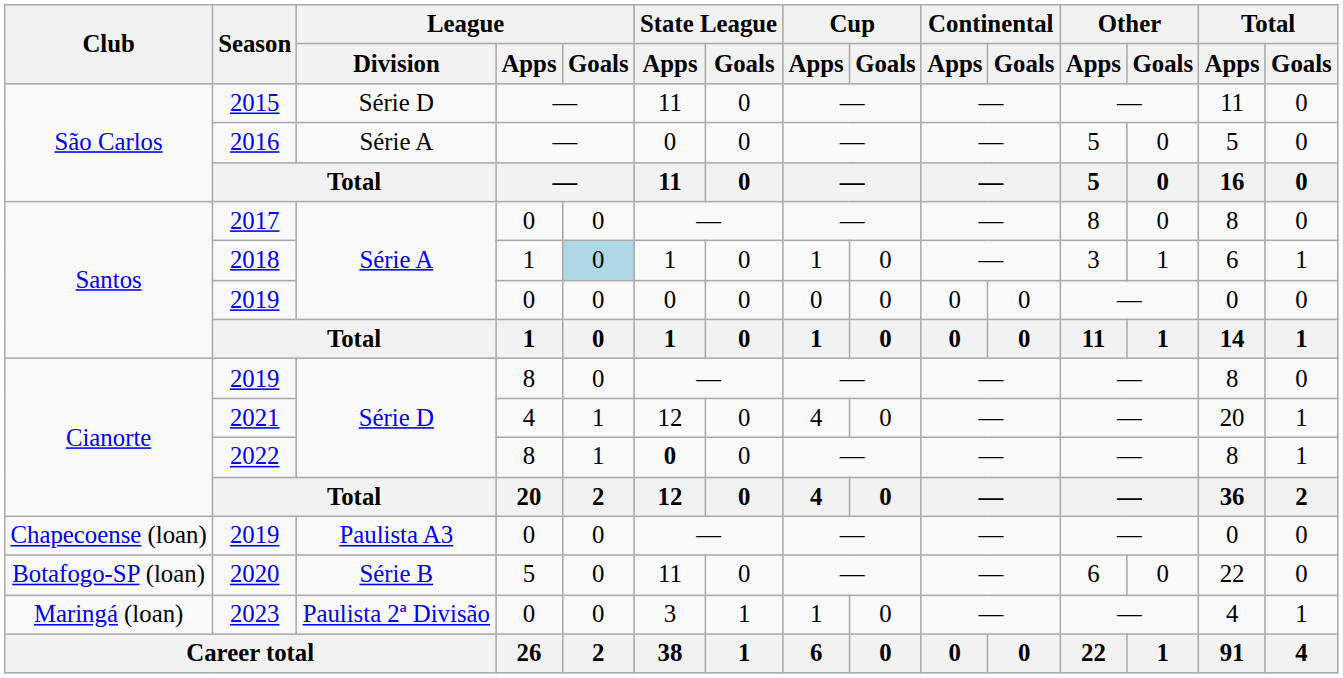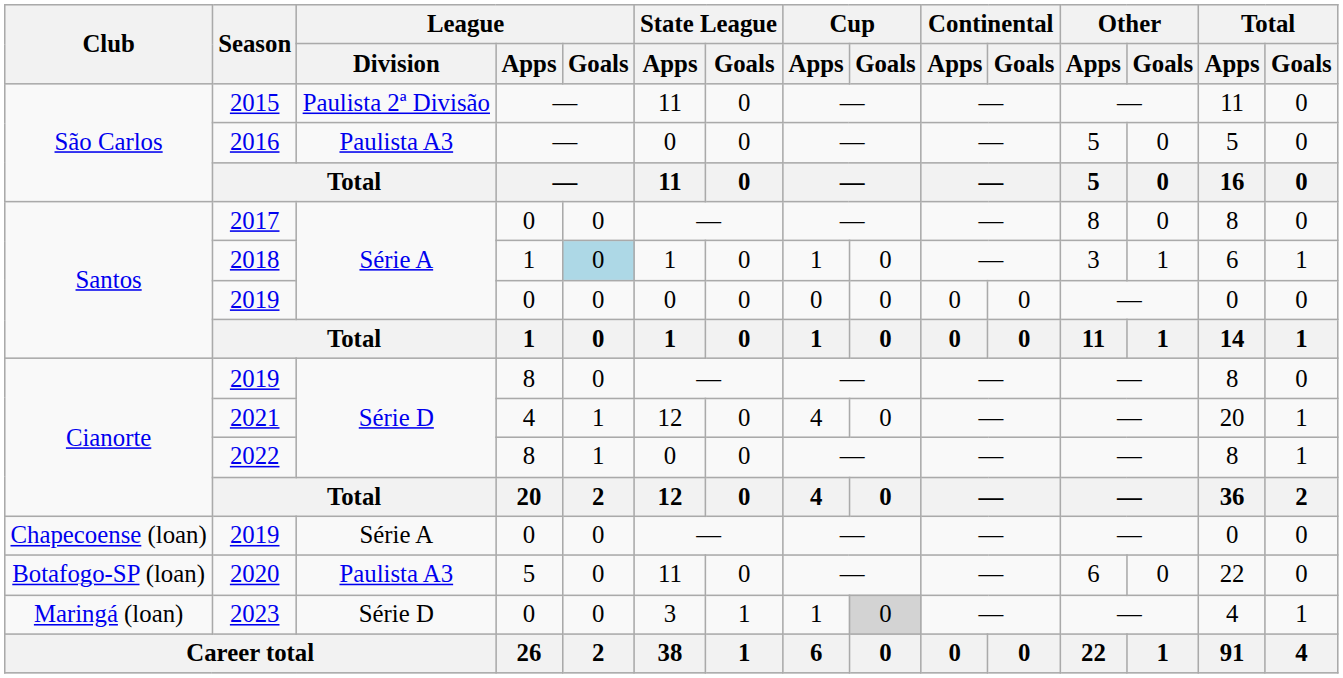 <table class="wikitable" style="text-align: center;">
 <tr>
 <th rowspan="2">Club</th>
 <th rowspan="2">Season</th>
 <th colspan="3">League</th>
 <th colspan="2">State League</th>
 <th colspan="2">Cup</th>
 <th colspan="2">Continental</th>
 <th colspan="2">Other</th>
 <th colspan="2">Total</th>
 </tr>
 <tr>
 <th>Division</th>
 <th>Apps</th>
 <th>Goals</th>
 <th>Apps</th>
 <th>Goals</th>
 <th>Apps</th>
 <th>Goals</th>
 <th>Apps</th>
 <th>Goals</th>
 <th>Apps</th>
 <th>Goals</th>
 <th>Apps</th>
 <th>Goals</th>
 </tr>
 <tr>
 <td rowspan="3" valign="center"><a href='#'>São Carlos</a></td>
 <td><a href='#'>2015</a></td>
-<td>Série D</td>
+<td><a href='#'>Paulista 2ª Divisão</a></td>
 <td colspan="2">—</td>
 <td>11</td>
 <td>0</td>
 <td colspan="2">—</td>
 <td colspan="2">—</td>
 <td colspan="2">—</td>
 <td>11</td>
 <td>0</td>
 </tr>
 <tr>
 <td><a href='#'>2016</a></td>
-<td>Série A</td>
+<td><a href='#'>Paulista A3</a></td>
 <td colspan="2">—</td>
 <td>0</td>
 <td>0</td>
 <td colspan="2">—</td>
 <td colspan="2">—</td>
 <td>5</td>
 <td>0</td>
 <td>5</td>
 <td>0</td>
 </tr>
 <tr>
 <th colspan="2">Total</th>
 <th colspan="2">—</th>
 <th>11</th>
 <th>0</th>
 <th colspan="2">—</th>
 <th colspan="2">—</th>
 <th>5</th>
 <th>0</th>
 <th>16</th>
 <th>0</th>
 </tr>
 <tr>
 <td rowspan="4" valign="center"><a href='#'>Santos</a></td>
 <td><a href='#'>2017</a></td>
 <td rowspan="3"><a href='#'>Série A</a></td>
 <td>0</td>
 <td>0</td>
 <td colspan="2">—</td>
 <td colspan="2">—</td>
 <td colspan="2">—</td>
 <td>8</td>
 <td>0</td>
 <td>8</td>
 <td>0</td>
 </tr>
 <tr>
 <td><a href='#'>2018</a></td>
 <td>1</td>
 <td style="background: lightblue;">0</td>
 <td>1</td>
 <td>0</td>
 <td>1</td>
 <td>0</td>
 <td colspan="2">—</td>
 <td>3</td>
 <td>1</td>
 <td>6</td>
 <td>1</td>
 </tr>
 <tr>
 <td><a href='#'>2019</a></td>
 <td>0</td>
 <td>0</td>
 <td>0</td>
 <td>0</td>
 <td>0</td>
 <td>0</td>
 <td>0</td>
 <td>0</td>
 <td colspan="2">—</td>
 <td>0</td>
 <td>0</td>
 </tr>
 <tr>
 <th colspan="2">Total</th>
 <th>1</th>
 <th>0</th>
 <th>1</th>
 <th>0</th>
 <th>1</th>
 <th>0</th>
 <th>0</th>
 <th>0</th>
 <th>11</th>
 <th>1</th>
 <th>14</th>
 <th>1</th>
 </tr>
 <tr>
 <td rowspan="4" valign="center"><a href='#'>Cianorte</a></td>
 <td><a href='#'>2019</a></td>
 <td rowspan="3"><a href='#'>Série D</a></td>
 <td>8</td>
 <td>0</td>
 <td colspan="2">—</td>
 <td colspan="2">—</td>
 <td colspan="2">—</td>
 <td colspan="2">—</td>
 <td>8</td>
 <td>0</td>
 </tr>
 <tr>
 <td><a href='#'>2021</a></td>
 <td>4</td>
 <td>1</td>
 <td>12</td>
 <td>0</td>
 <td>4</td>
 <td>0</td>
 <td colspan="2">—</td>
 <td colspan="2">—</td>
 <td>20</td>
 <td>1</td>
 </tr>
 <tr>
 <td><a href='#'>2022</a></td>
 <td>8</td>
 <td>1</td>
-<td><strong>0</strong></td>
+<td>0</td>
 <td>0</td>
 <td colspan="2">—</td>
 <td colspan="2">—</td>
 <td colspan="2">—</td>
 <td>8</td>
 <td>1</td>
 </tr>
 <tr>
 <th colspan="2">Total</th>
 <th>20</th>
 <th>2</th>
 <th>12</th>
 <th>0</th>
 <th>4</th>
 <th>0</th>
 <th colspan="2">—</th>
 <th colspan="2">—</th>
 <th>36</th>
 <th>2</th>
 </tr>
 <tr>
 <td valign="center"><a href='#'>Chapecoense</a> (loan)</td>
 <td><a href='#'>2019</a></td>
-<td><a href='#'>Paulista A3</a></td>
+<td>Série A</td>
 <td>0</td>
 <td>0</td>
 <td colspan="2">—</td>
 <td colspan="2">—</td>
 <td colspan="2">—</td>
 <td colspan="2">—</td>
 <td>0</td>
 <td>0</td>
 </tr>
 <tr>
 <td valign="center"><a href='#'>Botafogo-SP</a> (loan)</td>
 <td><a href='#'>2020</a></td>
-<td><a href='#'>Série B</a></td>
+<td><a href='#'>Paulista A3</a></td>
 <td>5</td>
 <td>0</td>
 <td>11</td>
 <td>0</td>
 <td colspan="2">—</td>
 <td colspan="2">—</td>
 <td>6</td>
 <td>0</td>
 <td>22</td>
 <td>0</td>
 </tr>
 <tr>
 <td valign="center"><a href='#'>Maringá</a> (loan)</td>
 <td><a href='#'>2023</a></td>
-<td><a href='#'>Paulista 2ª Divisão</a></td>
+<td>Série D</td>
 <td>0</td>
 <td>0</td>
 <td>3</td>
 <td>1</td>
 <td>1</td>
-<td>0</td>
+<td style="background: lightgrey;">0</td>
 <td colspan="2">—</td>
 <td colspan="2">—</td>
 <td>4</td>
 <td>1</td>
 </tr>
 <tr>
 <th colspan="3"><strong>Career total</strong></th>
 <th>26</th>
 <th>2</th>
 <th>38</th>
 <th>1</th>
 <th>6</th>
 <th>0</th>
 <th>0</th>
 <th>0</th>
 <th>22</th>
 <th>1</th>
 <th>91</th>
 <th>4</th>
 </tr>
 </table>
